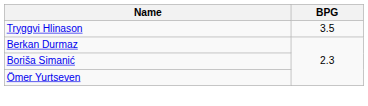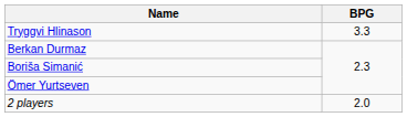 <table class="wikitable" style="width:90%;">
 <tr>
 <th style="width:80%;">Name</th>
 <th style="width:20%;">BPG</th>
 </tr>
 <tr>
 <td> <a href='#'>Tryggvi Hlinason</a></td>
-<td align=center>3.5</td>
+<td align=center>3.3</td>
 </tr>
 <tr>
 <td> <a href='#'>Berkan Durmaz</a></td>
 <td style="text-align:center;" rowspan="3">2.3</td>
 </tr>
 <tr>
 <td> <a href='#'>Boriša Simanić</a></td>
 </tr>
 <tr>
 <td> <a href='#'>Ömer Yurtseven</a></td>
 </tr>
+<tr>
+<td><em>2 players</em></td>
+<td align=center>2.0</td>
+</tr>
 </table>
